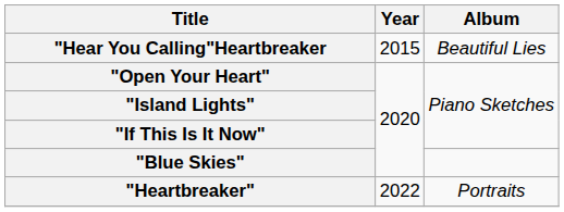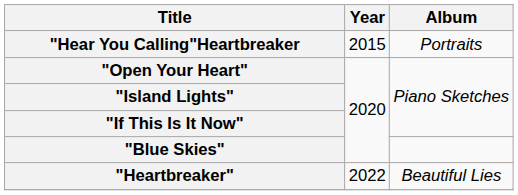 <table class="wikitable plainrowheaders" style="text-align:center;">
 <tr>
 <th scope="col" style="width:20em;">Title</th>
 <th scope="col" style="width:1em;">Year</th>
 <th scope="col">Album</th>
 </tr>
 <tr>
 <th scope="row">"Hear You Calling"Heartbreaker</th>
 <td>2015</td>
-<td><em>Beautiful Lies</em></td>
+<td><em>Portraits </em></td>
 </tr>
 <tr>
 <th scope="row">"Open Your Heart"</th>
 <td rowspan="4">2020</td>
 <td rowspan="3"><em>Piano Sketches</em></td>
 </tr>
 <tr>
 <th scope="row">"Island Lights"</th>
 </tr>
 <tr>
 <th scope="row">"If This Is It Now"</th>
 </tr>
 <tr>
 <th scope="row">"Blue Skies"</th>
 <td></td>
 </tr>
 <tr>
 <th scope="row">"Heartbreaker"</th>
 <td>2022</td>
-<td><em>Portraits </em></td>
+<td><em>Beautiful Lies</em></td>
 </tr>
 <tr>
 </tr>
 </table>
